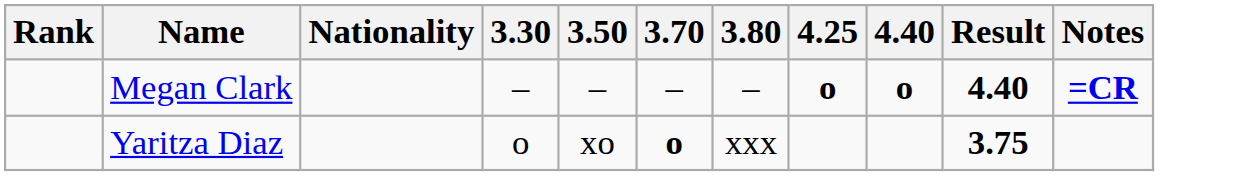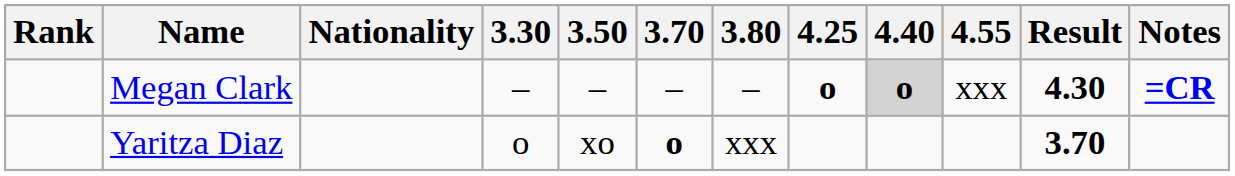 <table class="wikitable sortable" style="text-align:center">
 <tr>
 <th>Rank</th>
 <th>Name</th>
 <th>Nationality</th>
 <th>3.30</th>
 <th>3.50</th>
 <th>3.70</th>
 <th>3.80</th>
 <th>4.25</th>
 <th>4.40</th>
+<th>4.55</th>
 <th>Result</th>
 <th>Notes</th>
 </tr>
 <tr>
 <td></td>
 <td align=left><a href='#'>Megan Clark</a></td>
 <td align=left></td>
 <td>–</td>
 <td>–</td>
 <td>–</td>
 <td>–</td>
 <td><strong>o</strong></td>
-<td><strong>o</strong></td>
-<td><strong>4.40</strong></td>
+<td style="background: lightgrey;"><strong>o</strong></td>
+<td>xxx</td>
+<td><strong>4.30</strong></td>
 <td><strong><a href='#'>=CR</a></strong></td>
 </tr>
 <tr>
 <td></td>
 <td align=left><a href='#'>Yaritza Diaz</a></td>
 <td align=left></td>
 <td>o</td>
 <td>xo</td>
 <td><strong>o</strong></td>
 <td>xxx</td>
 <td></td>
 <td></td>
-<td><strong>3.75</strong></td>
+<td></td>
+<td><strong>3.70</strong></td>
 <td></td>
 </tr>
 </table>
